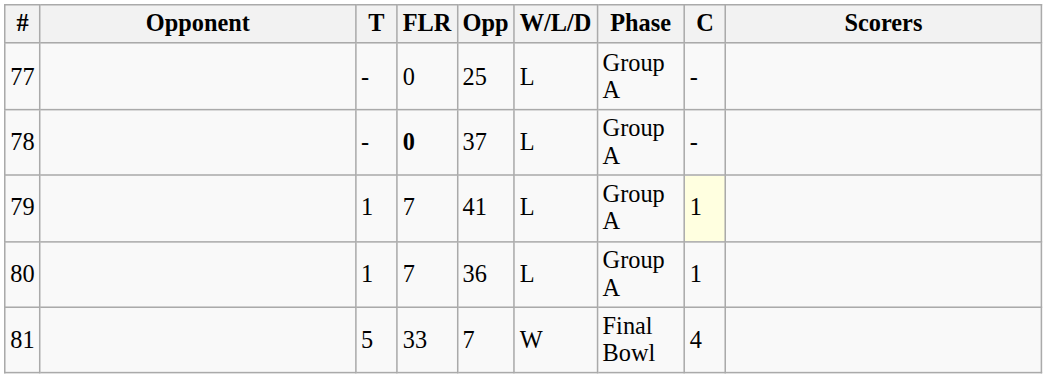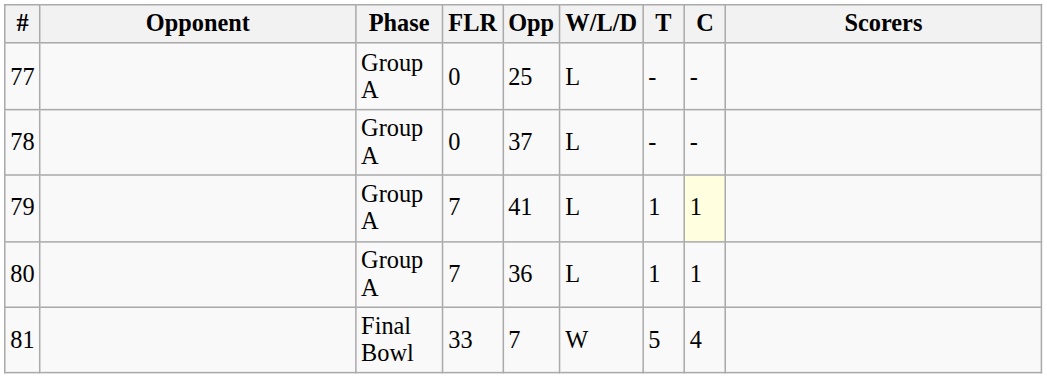 <table class="wikitable sortable">
 <tr>
 <th width=10>#</th>
 <th width=200>Opponent</th>
-<th width=20>T</th>
+<th width=50>Phase</th>
 <th width=30>FLR</th>
 <th width=30>Opp</th>
 <th width=45>W/L/D</th>
-<th width=50>Phase</th>
+<th width=20>T</th>
 <th width=20>C</th>
 <th width=200>Scorers</th>
 </tr>
 <tr>
 <td>77</td>
 <td></td>
-<td>-</td>
+<td>Group A</td>
 <td>0</td>
 <td>25</td>
 <td>L</td>
-<td>Group A</td>
+<td>-</td>
 <td>-</td>
 <td></td>
 </tr>
 <tr>
 <td>78</td>
 <td></td>
-<td>-</td>
-<td><strong>0</strong></td>
+<td>Group A</td>
+<td>0</td>
 <td>37</td>
 <td>L</td>
-<td>Group A</td>
+<td>-</td>
 <td>-</td>
 <td></td>
 </tr>
 <tr>
 <td>79</td>
 <td></td>
-<td>1</td>
+<td>Group A</td>
 <td>7</td>
 <td>41</td>
 <td>L</td>
-<td>Group A</td>
+<td>1</td>
 <td style="background: lightyellow;">1</td>
 <td></td>
 </tr>
 <tr>
 <td>80</td>
 <td></td>
-<td>1</td>
+<td>Group A</td>
 <td>7</td>
 <td>36</td>
 <td>L</td>
-<td>Group A</td>
+<td>1</td>
 <td>1</td>
 <td></td>
 </tr>
 <tr>
 <td>81</td>
 <td></td>
-<td>5</td>
+<td>Final Bowl</td>
 <td>33</td>
 <td>7</td>
 <td>W</td>
-<td>Final Bowl</td>
+<td>5</td>
 <td>4</td>
 <td></td>
 </tr>
 </table>
